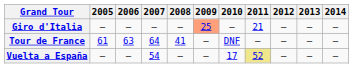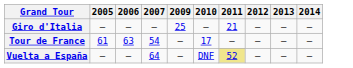 <table class="wikitable plainrowheaders">
 <tr>
 <th scope="col"><a href='#'>Grand Tour</a></th>
 <th scope="col">2005</th>
 <th scope="col">2006</th>
 <th scope="col">2007</th>
-<th scope="col">2008</th>
 <th scope="col">2009</th>
 <th scope="col">2010</th>
 <th scope="col">2011</th>
 <th scope="col">2012</th>
 <th scope="col">2013</th>
 <th scope="col">2014</th>
 </tr>
 <tr style="text-align:center;">
 <th scope="row"> <a href='#'>Giro d'Italia</a></th>
 <td>—</td>
 <td>—</td>
 <td>—</td>
-<td>—</td>
-<td style="background: lightsalmon;"><a href='#'>25</a></td>
+<td><a href='#'>25</a></td>
 <td>—</td>
 <td><a href='#'>21</a></td>
 <td>—</td>
 <td>—</td>
 <td>—</td>
 </tr>
 <tr style="text-align:center;">
 <th scope="row"> <a href='#'>Tour de France</a></th>
 <td><a href='#'>61</a></td>
 <td><a href='#'>63</a></td>
-<td><a href='#'>64</a></td>
-<td><a href='#'>41</a></td>
+<td><a href='#'>54</a></td>
 <td>—</td>
-<td><a href='#'>DNF</a></td>
+<td><a href='#'>17</a></td>
 <td>—</td>
 <td>—</td>
 <td>—</td>
 <td>—</td>
 </tr>
 <tr style="text-align:center;">
 <th scope="row"> <a href='#'>Vuelta a España</a></th>
 <td>—</td>
 <td>—</td>
-<td><a href='#'>54</a></td>
+<td><a href='#'>64</a></td>
 <td>—</td>
-<td>—</td>
-<td><a href='#'>17</a></td>
+<td><a href='#'>DNF</a></td>
 <td style="background: khaki;"><a href='#'>52</a></td>
 <td>—</td>
 <td>—</td>
 <td>—</td>
 </tr>
 </table>
